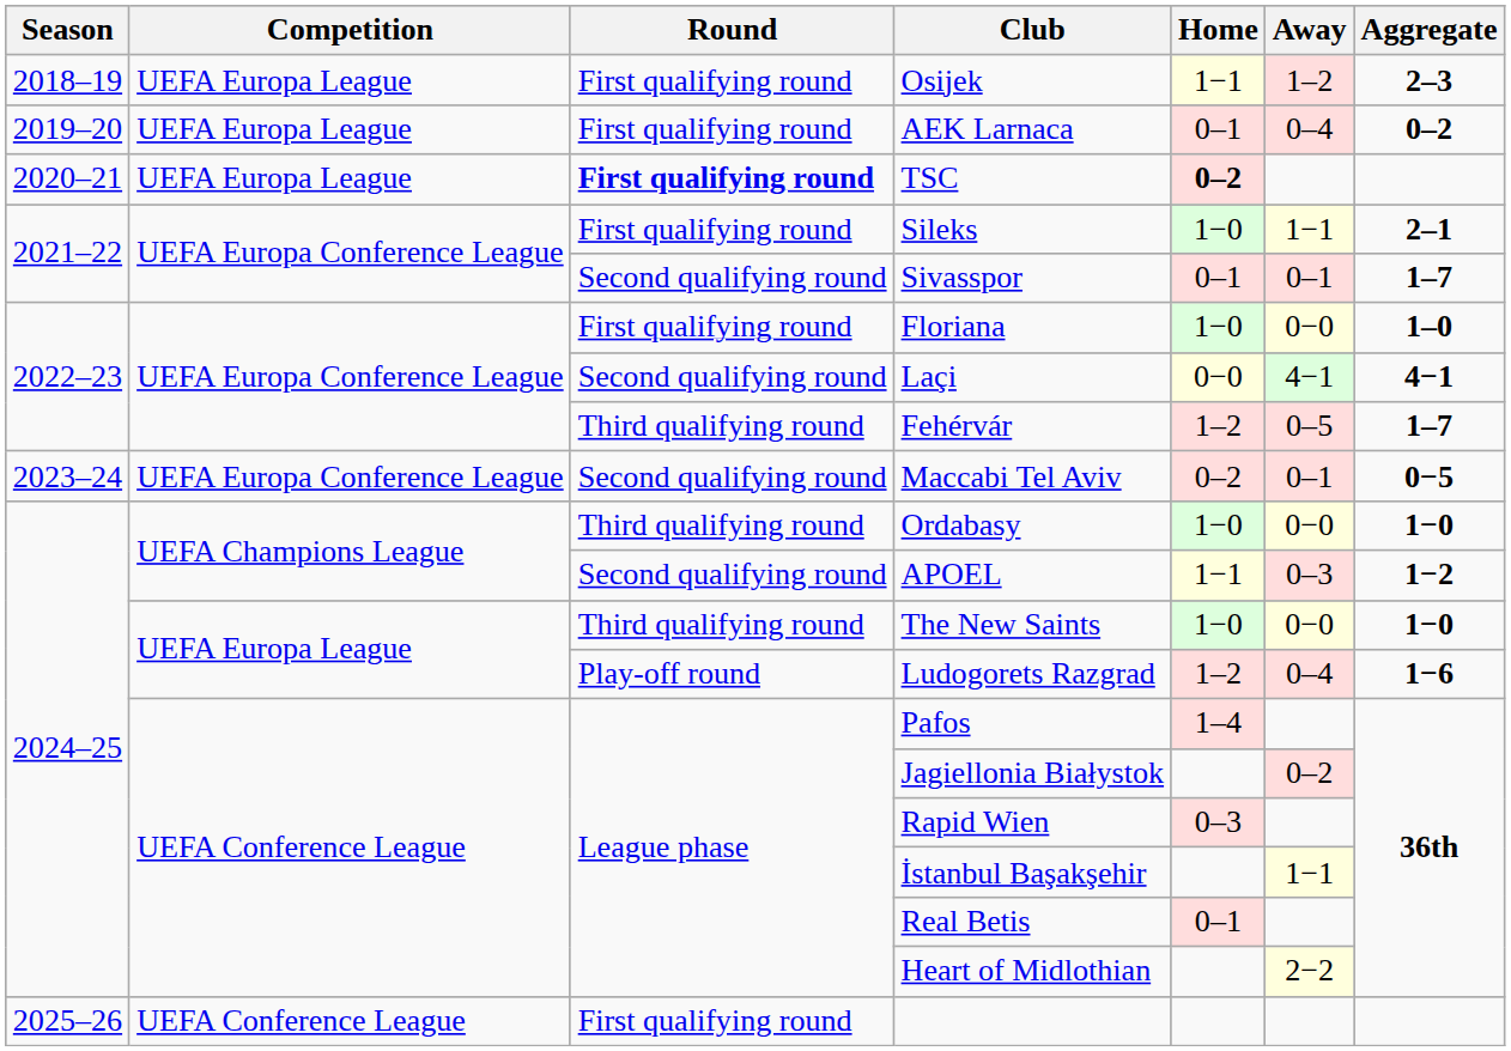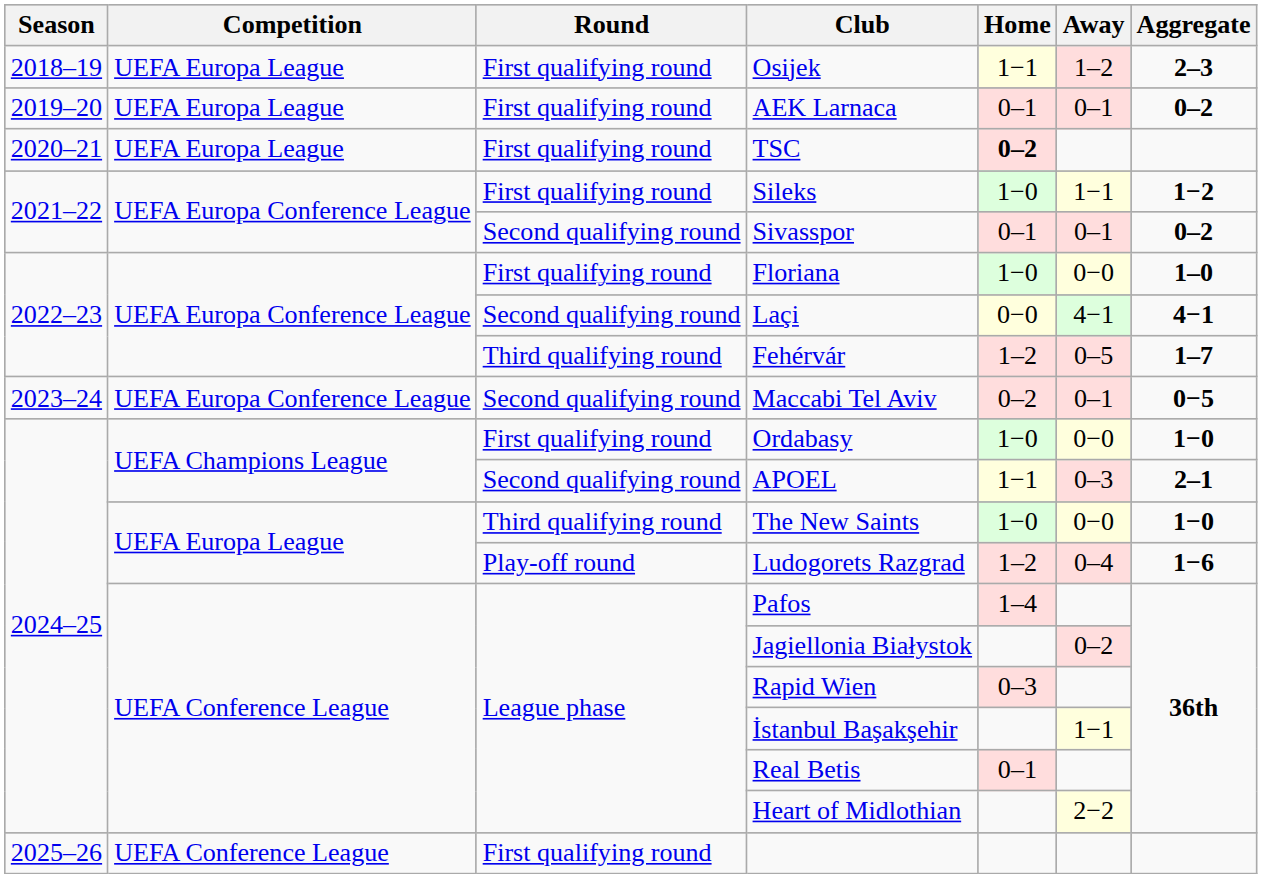 <table class="wikitable" border="1">
 <tr>
 <th>Season</th>
 <th>Competition</th>
 <th>Round</th>
 <th>Club</th>
 <th>Home</th>
 <th>Away</th>
 <th>Aggregate</th>
 </tr>
 <tr>
 <td><a href='#'>2018–19</a></td>
 <td><a href='#'>UEFA Europa League</a></td>
 <td><a href='#'>First qualifying round</a></td>
 <td> <a href='#'>Osijek</a></td>
 <td bgcolor="#ffffdd" style="text-align:center;">1−1</td>
 <td bgcolor="#ffdddd" style="text-align:center;">1–2</td>
 <td style="text-align:center;"><strong>2–3</strong></td>
 </tr>
 <tr>
 <td><a href='#'>2019–20</a></td>
 <td><a href='#'>UEFA Europa League</a></td>
 <td><a href='#'>First qualifying round</a></td>
 <td> <a href='#'>AEK Larnaca</a></td>
 <td bgcolor="#ffdddd" style="text-align:center;">0–1</td>
-<td bgcolor="#ffdddd" style="text-align:center;">0–4</td>
+<td bgcolor="#ffdddd" style="text-align:center;">0–1</td>
 <td style="text-align:center;"><strong>0–2</strong></td>
 </tr>
 <tr>
 <td><a href='#'>2020–21</a></td>
 <td><a href='#'>UEFA Europa League</a></td>
-<td><strong><a href='#'>First qualifying round</a></strong></td>
+<td><a href='#'>First qualifying round</a></td>
 <td> <a href='#'>TSC</a></td>
 <td bgcolor="#ffdddd" style="text-align:center;"><strong>0–2</strong></td>
 <td></td>
 <td></td>
 </tr>
 <tr>
 <td rowspan="2"><a href='#'>2021–22</a></td>
 <td rowspan="2"><a href='#'>UEFA Europa Conference League</a></td>
 <td><a href='#'>First qualifying round</a></td>
 <td> <a href='#'>Sileks</a></td>
 <td bgcolor="#ddffdd" style="text-align:center;">1−0</td>
 <td bgcolor="#ffffdd" style="text-align:center;">1−1</td>
-<td style="text-align:center;"><strong>2–1</strong></td>
+<td style="text-align:center;"><strong>1−2</strong></td>
 </tr>
 <tr>
 <td><a href='#'>Second qualifying round</a></td>
 <td> <a href='#'>Sivasspor</a></td>
 <td bgcolor="#ffdddd" style="text-align:center;">0–1</td>
 <td bgcolor="#ffdddd" style="text-align:center;">0–1</td>
-<td style="text-align:center;"><strong>1–7</strong></td>
+<td style="text-align:center;"><strong>0–2</strong></td>
 </tr>
 <tr>
 <td rowspan=3><a href='#'>2022–23</a></td>
 <td rowspan=3><a href='#'>UEFA Europa Conference League</a></td>
 <td><a href='#'>First qualifying round</a></td>
 <td> <a href='#'>Floriana</a></td>
 <td bgcolor="#ddffdd" style="text-align:center;">1−0</td>
 <td bgcolor="#ffffdd" style="text-align:center;">0−0</td>
 <td style="text-align:center;"><strong>1–0</strong></td>
 </tr>
 <tr>
 <td><a href='#'>Second qualifying round</a></td>
 <td> <a href='#'>Laçi</a></td>
 <td bgcolor="#ffffdd" style="text-align:center;">0−0</td>
 <td bgcolor="#ddffdd" style="text-align:center;">4−1</td>
 <td style="text-align:center;"><strong>4−1</strong></td>
 </tr>
 <tr>
 <td><a href='#'>Third qualifying round</a></td>
 <td> <a href='#'>Fehérvár</a></td>
 <td bgcolor="#ffdddd" style="text-align:center;">1–2</td>
 <td bgcolor="#ffdddd" style="text-align:center;">0–5</td>
 <td style="text-align:center;"><strong>1–7</strong></td>
 </tr>
 <tr>
 <td><a href='#'>2023–24</a></td>
 <td><a href='#'>UEFA Europa Conference League</a></td>
 <td><a href='#'>Second qualifying round</a></td>
 <td> <a href='#'>Maccabi Tel Aviv</a></td>
 <td bgcolor="#ffdddd" style="text-align:center;">0–2</td>
 <td bgcolor="#ffdddd" style="text-align:center;">0–1</td>
 <td style="text-align:center;"><strong>0−5</strong></td>
 </tr>
 <tr>
 <td rowspan="10"><a href='#'>2024–25</a></td>
 <td rowspan="2"><a href='#'>UEFA Champions League</a></td>
-<td><a href='#'>Third qualifying round</a></td>
+<td><a href='#'>First qualifying round</a></td>
 <td> <a href='#'>Ordabasy</a></td>
 <td bgcolor="#ddffdd" style="text-align:center;">1−0</td>
 <td bgcolor="#ffffdd" style="text-align:center;">0−0</td>
 <td style="text-align:center;"><strong>1−0</strong></td>
 </tr>
 <tr>
 <td><a href='#'>Second qualifying round</a></td>
 <td> <a href='#'>APOEL</a></td>
 <td bgcolor="#ffffdd" style="text-align:center;">1−1</td>
 <td bgcolor="#ffdddd" style="text-align:center;">0–3</td>
-<td style="text-align:center;"><strong>1−2</strong></td>
+<td style="text-align:center;"><strong>2–1</strong></td>
 </tr>
 <tr>
 <td rowspan="2"><a href='#'>UEFA Europa League</a></td>
 <td><a href='#'>Third qualifying round</a></td>
 <td> <a href='#'>The New Saints</a></td>
 <td bgcolor="#ddffdd" style="text-align:center;">1−0</td>
 <td bgcolor="#ffffdd" style="text-align:center;">0−0</td>
 <td style="text-align:center;"><strong>1−0</strong></td>
 </tr>
 <tr>
 <td><a href='#'>Play-off round</a></td>
 <td> <a href='#'>Ludogorets Razgrad</a></td>
 <td bgcolor="#ffdddd" style="text-align:center;">1–2</td>
 <td bgcolor="#ffdddd" style="text-align:center;">0–4</td>
 <td style="text-align:center;"><strong>1−6</strong></td>
 </tr>
 <tr>
 <td rowspan="6"><a href='#'>UEFA Conference League</a></td>
 <td rowspan="6"><a href='#'>League phase</a></td>
 <td> <a href='#'>Pafos</a></td>
 <td bgcolor="#ffdddd" style="text-align:center;">1–4</td>
 <td></td>
 <td rowspan=6 style="text-align:center;"><strong>36th</strong></td>
 </tr>
 <tr>
 <td> <a href='#'>Jagiellonia Białystok</a></td>
 <td></td>
 <td bgcolor="#ffdddd" style="text-align:center;">0–2</td>
 </tr>
 <tr>
 <td> <a href='#'>Rapid Wien</a></td>
 <td bgcolor="#ffdddd" style="text-align:center;">0–3</td>
 <td></td>
 </tr>
 <tr>
 <td> <a href='#'>İstanbul Başakşehir</a></td>
 <td></td>
 <td bgcolor="#ffffdd" style="text-align:center;">1−1</td>
 </tr>
 <tr>
 <td> <a href='#'>Real Betis</a></td>
 <td bgcolor="#ffdddd" style="text-align:center;">0–1</td>
 <td></td>
 </tr>
 <tr>
 <td> <a href='#'>Heart of Midlothian</a></td>
 <td></td>
 <td bgcolor="#ffffdd" style="text-align:center;">2−2</td>
 </tr>
 <tr>
 <td><a href='#'>2025–26</a></td>
 <td><a href='#'>UEFA Conference League</a></td>
 <td><a href='#'>First qualifying round</a></td>
 <td></td>
 <td style="text-align:center;"></td>
 <td style="text-align:center;"></td>
 <td style="text-align:center;"></td>
 </tr>
 </table>
